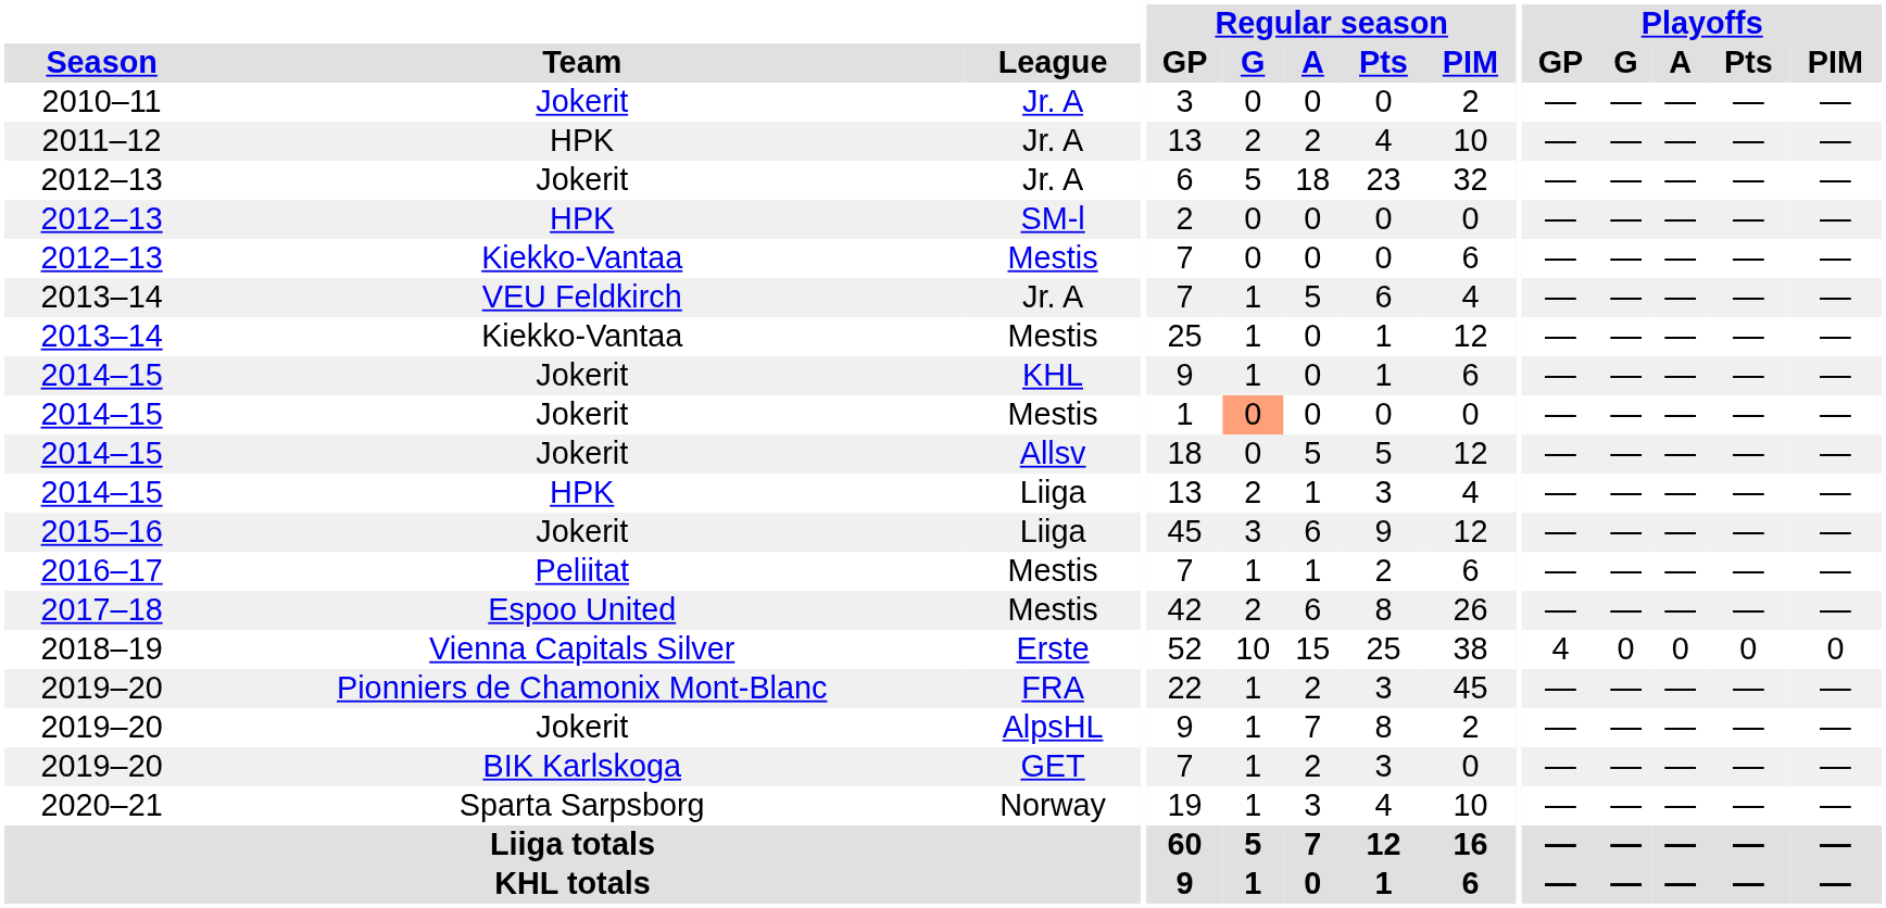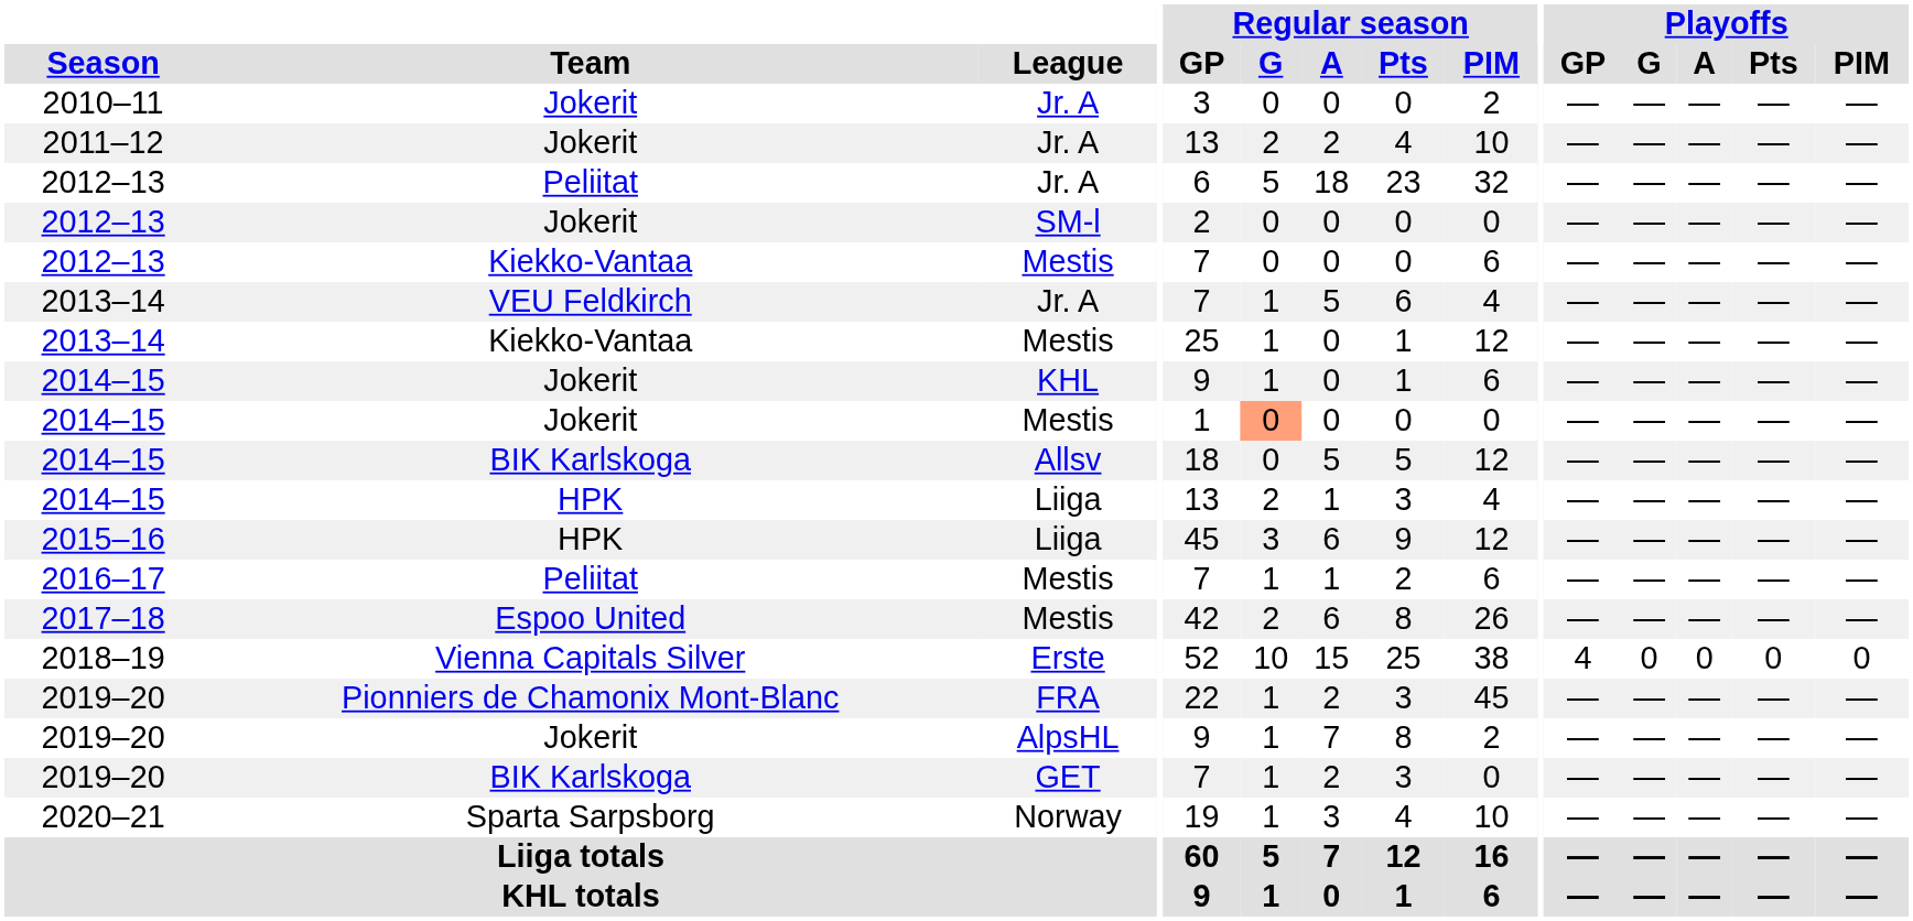 <table border="0" cellpadding="1" cellspacing="0" style="text-align:center; width:60em">
 <tr bgcolor="#e0e0e0">
 <th colspan="3" bgcolor="#ffffff"></th>
 <th rowspan="99" bgcolor="#ffffff"></th>
 <th colspan="5"><a href='#'>Regular season</a></th>
 <th rowspan="99" bgcolor="#ffffff"></th>
 <th colspan="5"><a href='#'>Playoffs</a></th>
 </tr>
 <tr bgcolor="#e0e0e0">
 <th><a href='#'>Season</a></th>
 <th>Team</th>
 <th>League</th>
 <th>GP</th>
 <th><a href='#'>G</a></th>
 <th><a href='#'>A</a></th>
 <th><a href='#'>Pts</a></th>
 <th><a href='#'>PIM</a></th>
 <th>GP</th>
 <th>G</th>
 <th>A</th>
 <th>Pts</th>
 <th>PIM</th>
 </tr>
 <tr>
 <td>2010–11</td>
 <td><a href='#'>Jokerit</a></td>
 <td><a href='#'>Jr. A</a></td>
 <td>3</td>
 <td>0</td>
 <td>0</td>
 <td>0</td>
 <td>2</td>
 <td>—</td>
 <td>—</td>
 <td>—</td>
 <td>—</td>
 <td>—</td>
 </tr>
 <tr bgcolor="#f0f0f0">
 <td>2011–12</td>
-<td>HPK</td>
+<td>Jokerit</td>
 <td>Jr. A</td>
 <td>13</td>
 <td>2</td>
 <td>2</td>
 <td>4</td>
 <td>10</td>
 <td>—</td>
 <td>—</td>
 <td>—</td>
 <td>—</td>
 <td>—</td>
 </tr>
 <tr>
 <td>2012–13</td>
-<td>Jokerit</td>
+<td><a href='#'>Peliitat</a></td>
 <td>Jr. A</td>
 <td>6</td>
 <td>5</td>
 <td>18</td>
 <td>23</td>
 <td>32</td>
 <td>—</td>
 <td>—</td>
 <td>—</td>
 <td>—</td>
 <td>—</td>
 </tr>
 <tr bgcolor="#f0f0f0">
 <td><a href='#'>2012–13</a></td>
-<td><a href='#'>HPK</a></td>
+<td>Jokerit</td>
 <td><a href='#'>SM-l</a></td>
 <td>2</td>
 <td>0</td>
 <td>0</td>
 <td>0</td>
 <td>0</td>
 <td>—</td>
 <td>—</td>
 <td>—</td>
 <td>—</td>
 <td>—</td>
 </tr>
 <tr>
 <td><a href='#'>2012–13</a></td>
 <td><a href='#'>Kiekko-Vantaa</a></td>
 <td><a href='#'>Mestis</a></td>
 <td>7</td>
 <td>0</td>
 <td>0</td>
 <td>0</td>
 <td>6</td>
 <td>—</td>
 <td>—</td>
 <td>—</td>
 <td>—</td>
 <td>—</td>
 </tr>
 <tr bgcolor="#f0f0f0">
 <td>2013–14</td>
 <td><a href='#'>VEU Feldkirch</a></td>
 <td>Jr. A</td>
 <td>7</td>
 <td>1</td>
 <td>5</td>
 <td>6</td>
 <td>4</td>
 <td>—</td>
 <td>—</td>
 <td>—</td>
 <td>—</td>
 <td>—</td>
 </tr>
 <tr>
 <td><a href='#'>2013–14</a></td>
 <td>Kiekko-Vantaa</td>
 <td>Mestis</td>
 <td>25</td>
 <td>1</td>
 <td>0</td>
 <td>1</td>
 <td>12</td>
 <td>—</td>
 <td>—</td>
 <td>—</td>
 <td>—</td>
 <td>—</td>
 </tr>
 <tr bgcolor="#f0f0f0">
 <td><a href='#'>2014–15</a></td>
 <td>Jokerit</td>
 <td><a href='#'>KHL</a></td>
 <td>9</td>
 <td>1</td>
 <td>0</td>
 <td>1</td>
 <td>6</td>
 <td>—</td>
 <td>—</td>
 <td>—</td>
 <td>—</td>
 <td>—</td>
 </tr>
 <tr>
 <td><a href='#'>2014–15</a></td>
 <td>Jokerit</td>
 <td>Mestis</td>
 <td>1</td>
 <td style="background: lightsalmon;">0</td>
 <td>0</td>
 <td>0</td>
 <td>0</td>
 <td>—</td>
 <td>—</td>
 <td>—</td>
 <td>—</td>
 <td>—</td>
 </tr>
 <tr bgcolor="#f0f0f0">
 <td><a href='#'>2014–15</a></td>
-<td>Jokerit</td>
+<td><a href='#'>BIK Karlskoga</a></td>
 <td><a href='#'>Allsv</a></td>
 <td>18</td>
 <td>0</td>
 <td>5</td>
 <td>5</td>
 <td>12</td>
 <td>—</td>
 <td>—</td>
 <td>—</td>
 <td>—</td>
 <td>—</td>
 </tr>
 <tr>
 <td><a href='#'>2014–15</a></td>
 <td><a href='#'>HPK</a></td>
 <td>Liiga</td>
 <td>13</td>
 <td>2</td>
 <td>1</td>
 <td>3</td>
 <td>4</td>
 <td>—</td>
 <td>—</td>
 <td>—</td>
 <td>—</td>
 <td>—</td>
 </tr>
 <tr bgcolor="#f0f0f0">
 <td><a href='#'>2015–16</a></td>
-<td>Jokerit</td>
+<td>HPK</td>
 <td>Liiga</td>
 <td>45</td>
 <td>3</td>
 <td>6</td>
 <td>9</td>
 <td>12</td>
 <td>—</td>
 <td>—</td>
 <td>—</td>
 <td>—</td>
 <td>—</td>
 </tr>
 <tr>
 <td><a href='#'>2016–17</a></td>
 <td><a href='#'>Peliitat</a></td>
 <td>Mestis</td>
 <td>7</td>
 <td>1</td>
 <td>1</td>
 <td>2</td>
 <td>6</td>
 <td>—</td>
 <td>—</td>
 <td>—</td>
 <td>—</td>
 <td>—</td>
 </tr>
 <tr bgcolor="#f0f0f0">
 <td><a href='#'>2017–18</a></td>
 <td><a href='#'>Espoo United</a></td>
 <td>Mestis</td>
 <td>42</td>
 <td>2</td>
 <td>6</td>
 <td>8</td>
 <td>26</td>
 <td>—</td>
 <td>—</td>
 <td>—</td>
 <td>—</td>
 <td>—</td>
 </tr>
 <tr>
 <td>2018–19</td>
 <td><a href='#'>Vienna Capitals Silver</a></td>
 <td><a href='#'>Erste</a></td>
 <td>52</td>
 <td>10</td>
 <td>15</td>
 <td>25</td>
 <td>38</td>
 <td>4</td>
 <td>0</td>
 <td>0</td>
 <td>0</td>
 <td>0</td>
 </tr>
 <tr bgcolor="#f0f0f0">
 <td 2019–20 Ligue Magnus season>2019–20</td>
 <td><a href='#'>Pionniers de Chamonix Mont-Blanc</a></td>
 <td><a href='#'>FRA</a></td>
 <td>22</td>
 <td>1</td>
 <td>2</td>
 <td>3</td>
 <td>45</td>
 <td>—</td>
 <td>—</td>
 <td>—</td>
 <td>—</td>
 <td>—</td>
 </tr>
 <tr>
 <td>2019–20</td>
 <td>Jokerit</td>
 <td><a href='#'>AlpsHL</a></td>
 <td>9</td>
 <td>1</td>
 <td>7</td>
 <td>8</td>
 <td>2</td>
 <td>—</td>
 <td>—</td>
 <td>—</td>
 <td>—</td>
 <td>—</td>
 </tr>
 <tr bgcolor="#f0f0f0">
 <td 2019–20 GET-ligaen season>2019–20</td>
 <td><a href='#'>BIK Karlskoga</a></td>
 <td><a href='#'>GET</a></td>
 <td>7</td>
 <td>1</td>
 <td>2</td>
 <td>3</td>
 <td>0</td>
 <td>—</td>
 <td>—</td>
 <td>—</td>
 <td>—</td>
 <td>—</td>
 </tr>
 <tr>
 <td>2020–21</td>
 <td>Sparta Sarpsborg</td>
 <td>Norway</td>
 <td>19</td>
 <td>1</td>
 <td>3</td>
 <td>4</td>
 <td>10</td>
 <td>—</td>
 <td>—</td>
 <td>—</td>
 <td>—</td>
 <td>—</td>
 </tr>
 <tr bgcolor="#e0e0e0">
 <th colspan="3">Liiga totals</th>
 <th>60</th>
 <th>5</th>
 <th>7</th>
 <th>12</th>
 <th>16</th>
 <th>—</th>
 <th>—</th>
 <th>—</th>
 <th>—</th>
 <th>—</th>
 </tr>
 <tr bgcolor="#e0e0e0">
 <th colspan="3">KHL totals</th>
 <th>9</th>
 <th>1</th>
 <th>0</th>
 <th>1</th>
 <th>6</th>
 <th>—</th>
 <th>—</th>
 <th>—</th>
 <th>—</th>
 <th>—</th>
 </tr>
 </table>
